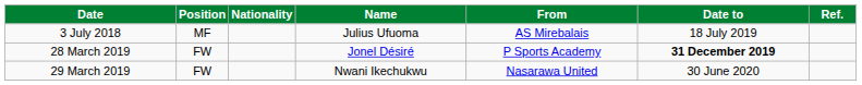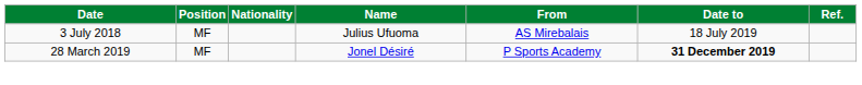 <table class="wikitable"  style="text-align:center; font-size:90%; ">
 <tr>
 <th style="background:#008033; color:white; width:200px;">Date</th>
 <th style="background:#008033; color:white; width:50px;">Position</th>
 <th style="background:#008033; color:white; width:50px;">Nationality</th>
 <th style="background:#008033; color:white; width:200px;">Name</th>
 <th style="background:#008033; color:white; width:200px;">From</th>
 <th style="background:#008033; color:white; width:200px;">Date to</th>
 <th style="background:#008033; color:white; width:50px;">Ref.</th>
 </tr>
 <tr>
 <td>3 July 2018</td>
 <td>MF</td>
 <td></td>
 <td>Julius Ufuoma</td>
 <td><a href='#'>AS Mirebalais</a></td>
 <td>18 July 2019</td>
 <td></td>
 </tr>
 <tr>
 <td>28 March 2019</td>
-<td>FW</td>
+<td>MF</td>
 <td></td>
 <td><a href='#'>Jonel Désiré</a></td>
 <td><a href='#'>P Sports Academy</a></td>
 <td><strong>31 December 2019</strong></td>
 <td></td>
 </tr>
-<tr>
-<td>29 March 2019</td>
-<td>FW</td>
-<td></td>
-<td>Nwani Ikechukwu</td>
-<td><a href='#'>Nasarawa United</a></td>
-<td>30 June 2020</td>
-<td></td>
-</tr>
 </table>
